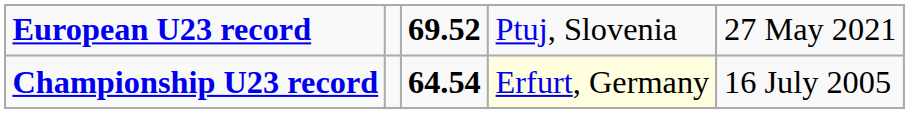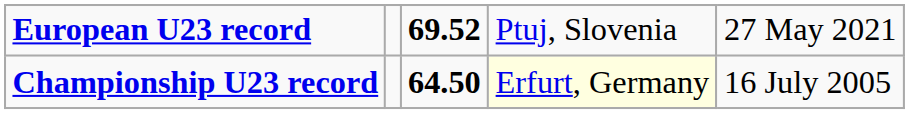 <table class="wikitable">
 <tr>
 <td><strong><a href='#'>European U23 record</a></strong></td>
 <td></td>
 <td><strong>69.52</strong></td>
 <td><a href='#'>Ptuj</a>, Slovenia</td>
 <td>27 May 2021</td>
 </tr>
 <tr>
 <td><strong><a href='#'>Championship U23 record</a></strong></td>
 <td></td>
-<td><strong>64.54</strong></td>
+<td><strong>64.50</strong></td>
 <td style="background: lightyellow;"><a href='#'>Erfurt</a>, Germany</td>
 <td>16 July 2005</td>
 </tr>
 </table>
